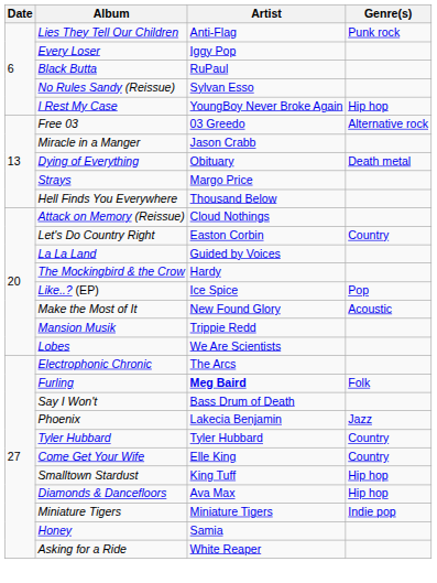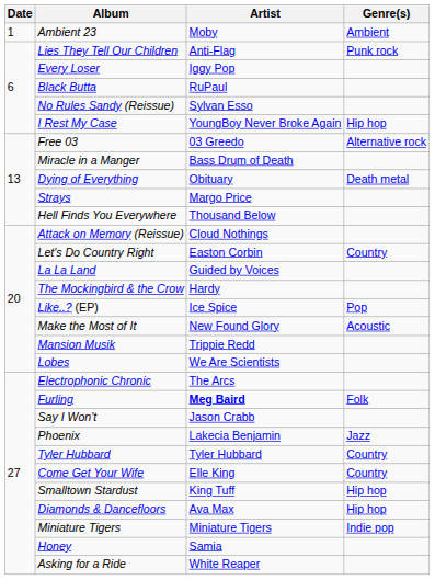 <table class="wikitable">
 <tr>
 <th>Date</th>
 <th>Album</th>
 <th>Artist</th>
 <th>Genre(s)</th>
+</tr>
+<tr>
+<td>1</td>
+<td><em>Ambient 23</em></td>
+<td><a href='#'>Moby</a></td>
+<td><a href='#'>Ambient</a></td>
 </tr>
 <tr>
 <td rowspan="5">6</td>
 <td><em><a href='#'>Lies They Tell Our Children</a></em></td>
 <td><a href='#'>Anti-Flag</a></td>
 <td><a href='#'>Punk rock</a></td>
 </tr>
 <tr>
 <td><em><a href='#'>Every Loser</a></em></td>
 <td><a href='#'>Iggy Pop</a></td>
 <td></td>
 </tr>
 <tr>
 <td><em><a href='#'>Black Butta</a></em></td>
 <td><a href='#'>RuPaul</a></td>
 <td></td>
 </tr>
 <tr>
 <td><em><a href='#'>No Rules Sandy</a> (Reissue)</em></td>
 <td><a href='#'>Sylvan Esso</a></td>
 <td></td>
 </tr>
 <tr>
 <td><em><a href='#'>I Rest My Case</a></em></td>
 <td><a href='#'>YoungBoy Never Broke Again</a></td>
 <td><a href='#'>Hip hop</a></td>
 </tr>
 <tr>
 <td rowspan="5">13</td>
 <td><em>Free 03</em></td>
 <td><a href='#'>03 Greedo</a></td>
 <td><a href='#'>Alternative rock</a></td>
 </tr>
 <tr>
 <td><em>Miracle in a Manger</em></td>
-<td><a href='#'>Jason Crabb</a></td>
+<td><a href='#'>Bass Drum of Death</a></td>
 <td></td>
 </tr>
 <tr>
 <td><em><a href='#'>Dying of Everything</a></em></td>
 <td><a href='#'>Obituary</a></td>
 <td><a href='#'>Death metal</a></td>
 </tr>
 <tr>
 <td><em><a href='#'>Strays</a></em></td>
 <td><a href='#'>Margo Price</a></td>
 <td></td>
 </tr>
 <tr>
 <td><em>Hell Finds You Everywhere</em></td>
 <td><a href='#'>Thousand Below</a></td>
 <td></td>
 </tr>
 <tr>
 <td rowspan="8">20</td>
 <td><em><a href='#'>Attack on Memory</a> (Reissue)</em></td>
 <td><a href='#'>Cloud Nothings</a></td>
 <td></td>
 </tr>
 <tr>
 <td><em>Let's Do Country Right</em></td>
 <td><a href='#'>Easton Corbin</a></td>
 <td><a href='#'>Country</a></td>
 </tr>
 <tr>
 <td><em><a href='#'>La La Land</a></em></td>
 <td><a href='#'>Guided by Voices</a></td>
 <td></td>
 </tr>
 <tr>
 <td><em><a href='#'>The Mockingbird & the Crow</a></em></td>
 <td><a href='#'>Hardy</a></td>
 <td></td>
 </tr>
 <tr>
 <td><em><a href='#'>Like..?</a></em> (EP)</td>
 <td><a href='#'>Ice Spice</a></td>
 <td><a href='#'>Pop</a></td>
 </tr>
 <tr>
 <td><em>Make the Most of It</em></td>
 <td><a href='#'>New Found Glory</a></td>
 <td><a href='#'>Acoustic</a></td>
 </tr>
 <tr>
 <td><em><a href='#'>Mansion Musik</a></em></td>
 <td><a href='#'>Trippie Redd</a></td>
 <td></td>
 </tr>
 <tr>
 <td><em><a href='#'>Lobes</a></em></td>
 <td><a href='#'>We Are Scientists</a></td>
 <td></td>
 </tr>
 <tr>
 <td rowspan="12">27</td>
 <td><em><a href='#'>Electrophonic Chronic</a></em></td>
 <td><a href='#'>The Arcs</a></td>
 <td></td>
 </tr>
 <tr>
 <td><em><a href='#'>Furling</a></em></td>
 <td><strong><a href='#'>Meg Baird</a></strong></td>
 <td><a href='#'>Folk</a></td>
 </tr>
 <tr>
 <td><em>Say I Won't</em></td>
-<td><a href='#'>Bass Drum of Death</a></td>
+<td><a href='#'>Jason Crabb</a></td>
 <td></td>
 </tr>
 <tr>
 <td><em>Phoenix</em></td>
 <td><a href='#'>Lakecia Benjamin</a></td>
 <td><a href='#'>Jazz</a></td>
 </tr>
 <tr>
 <td><em><a href='#'>Tyler Hubbard</a></em></td>
 <td><a href='#'>Tyler Hubbard</a></td>
 <td><a href='#'>Country</a></td>
 </tr>
 <tr>
 <td><em><a href='#'>Come Get Your Wife</a></em></td>
 <td><a href='#'>Elle King</a></td>
 <td><a href='#'>Country</a></td>
 </tr>
 <tr>
 <td><em>Smalltown Stardust</em></td>
 <td><a href='#'>King Tuff</a></td>
 <td><a href='#'>Hip hop</a></td>
 </tr>
 <tr>
 <td><em><a href='#'>Diamonds & Dancefloors</a></em></td>
 <td><a href='#'>Ava Max</a></td>
 <td><a href='#'>Hip hop</a></td>
 </tr>
 <tr>
 <td><em>Miniature Tigers</em></td>
 <td><a href='#'>Miniature Tigers</a></td>
 <td><a href='#'>Indie pop</a></td>
 </tr>
 <tr>
 <td><em><a href='#'>Honey</a></em></td>
 <td><a href='#'>Samia</a></td>
 <td></td>
 </tr>
 <tr>
 <td><em>Asking for a Ride</em></td>
 <td><a href='#'>White Reaper</a></td>
 <td></td>
 </tr>
 </table>
